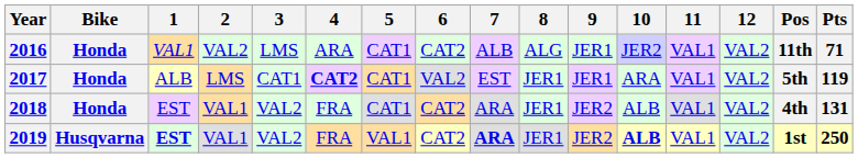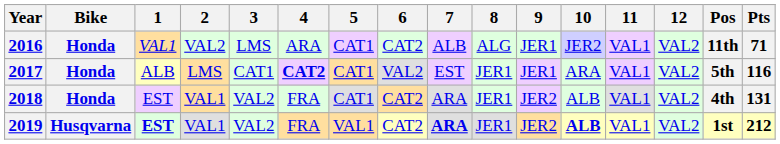 <table class="wikitable" style="text-align:center;">
 <tr>
 <th>Year</th>
 <th>Bike</th>
 <th>1</th>
 <th>2</th>
 <th>3</th>
 <th>4</th>
 <th>5</th>
 <th>6</th>
 <th>7</th>
 <th>8</th>
 <th>9</th>
 <th>10</th>
 <th>11</th>
 <th>12</th>
 <th>Pos</th>
 <th>Pts</th>
 </tr>
 <tr>
 <th><a href='#'>2016</a></th>
 <th><a href='#'>Honda</a></th>
 <td style="background:#ffdf9f;"><em><a href='#'>VAL1</a></em><br></td>
 <td style="background:#dfffdf;"><a href='#'>VAL2</a><br></td>
 <td style="background:#dfffdf;"><a href='#'>LMS</a><br></td>
 <td style="background:#dfffdf;"><a href='#'>ARA</a><br></td>
 <td style="background:#efcfff;"><a href='#'>CAT1</a><br></td>
 <td style="background:#dfffdf;"><a href='#'>CAT2</a><br></td>
 <td style="background:#efcfff;"><a href='#'>ALB</a><br></td>
 <td style="background:#dfffdf;"><a href='#'>ALG</a><br></td>
 <td style="background:#dfffdf;"><a href='#'>JER1</a><br></td>
 <td style="background:#cfcfff;"><a href='#'>JER2</a><br></td>
 <td style="background:#efcfff;"><a href='#'>VAL1</a><br></td>
 <td style="background:#dfffdf;"><a href='#'>VAL2</a><br></td>
 <th>11th</th>
 <th>71</th>
 </tr>
 <tr>
 <th align="left"><a href='#'>2017</a></th>
 <th><a href='#'>Honda</a></th>
 <td style="background:#ffffbf;"><a href='#'>ALB</a><br></td>
 <td style="background:#ffdf9f;"><a href='#'>LMS</a><br></td>
 <td style="background:#dfffdf;"><a href='#'>CAT1</a><br></td>
 <td style="background:#efcfff;"><strong><a href='#'>CAT2</a><br></strong></td>
 <td style="background:#ffdf9f;"><a href='#'>CAT1</a><br></td>
 <td style="background:#dfdfdf;"><a href='#'>VAL2</a><br></td>
 <td style="background:#efcfff;"><a href='#'>EST</a><br></td>
 <td style="background:#dfffdf;"><a href='#'>JER1</a><br></td>
 <td style="background:#efcfff;"><a href='#'>JER1</a><br></td>
 <td style="background:#dfffdf;"><a href='#'>ARA</a><br></td>
 <td style="background:#efcfff;"><a href='#'>VAL1</a><br></td>
 <td style="background:#dfffdf;"><a href='#'>VAL2</a><br></td>
 <th>5th</th>
-<th>119</th>
+<th>116</th>
 </tr>
 <tr>
 <th><a href='#'>2018</a></th>
 <th><a href='#'>Honda</a></th>
 <td style="background:#efcfff;"><a href='#'>EST</a><br></td>
 <td style="background:#ffdf9f;"><a href='#'>VAL1</a><br></td>
 <td style="background:#dfffdf;"><a href='#'>VAL2</a><br></td>
 <td style="background:#dfffdf;"><a href='#'>FRA</a><br></td>
 <td style="background:#dfdfdf;"><a href='#'>CAT1</a><br></td>
 <td style="background:#ffdf9f;"><a href='#'>CAT2</a><br></td>
 <td style="background:#dfdfdf;"><a href='#'>ARA</a><br></td>
 <td style="background:#dfffdf;"><a href='#'>JER1</a><br></td>
 <td style="background:#efcfff;"><a href='#'>JER2</a><br></td>
 <td style="background:#dfffdf;"><a href='#'>ALB</a><br></td>
 <td style="background:#dfdfdf;"><a href='#'>VAL1</a><br></td>
 <td style="background:#dfffdf;"><a href='#'>VAL2</a><br></td>
 <th>4th</th>
 <th>131</th>
 </tr>
 <tr>
 <th><a href='#'>2019</a></th>
 <th><a href='#'>Husqvarna</a></th>
 <td style="background:#dfffdf;"><strong><a href='#'>EST</a></strong><br></td>
 <td style="background:#dfdfdf;"><a href='#'>VAL1</a><br></td>
 <td style="background:#dfffdf;"><a href='#'>VAL2</a><br></td>
 <td style="background:#ffdf9f;"><a href='#'>FRA</a><br></td>
 <td style="background:#ffdf9f;"><a href='#'>VAL1</a><br></td>
 <td style="background:#ffffbf;"><a href='#'>CAT2</a><br></td>
 <td style="background:#dfdfdf;"><strong><a href='#'>ARA</a></strong><br></td>
 <td style="background:#dfdfdf;"><a href='#'>JER1</a><br></td>
 <td style="background:#ffdf9f;"><a href='#'>JER2</a><br></td>
 <td style="background:#ffffbf;"><strong><a href='#'>ALB</a></strong><br></td>
 <td style="background:#ffffbf;"><a href='#'>VAL1</a><br></td>
 <td style="background:#dfffdf;"><a href='#'>VAL2</a><br></td>
 <th style="background:#ffffbf;">1st</th>
-<th style="background:#ffffbf;">250</th>
+<th style="background:#ffffbf;">212</th>
 </tr>
 </table>
